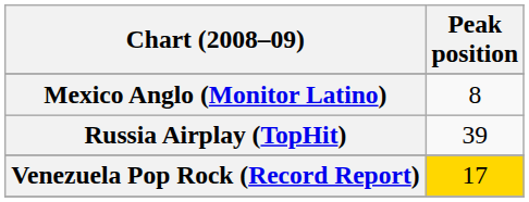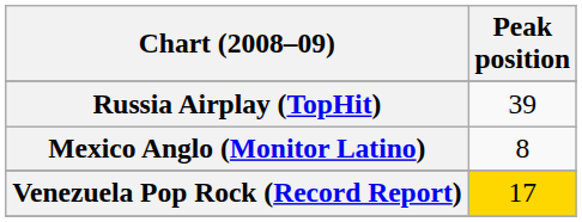 <table class="wikitable sortable plainrowheaders" style="text-align:center;">
 <tr>
 <th scope="col">Chart (2008–09)</th>
 <th scope="col">Peak<br>position</th>
 </tr>
 <tr>
 </tr>
 <tr>
 </tr>
 <tr>
 </tr>
 <tr>
 </tr>
 <tr>
+<th scope="row">Russia Airplay (<a href='#'>TopHit</a>)</th>
+<td>39</td>
+</tr>
+<tr>
 <th scope="row">Mexico Anglo (<a href='#'>Monitor Latino</a>)</th>
 <td>8</td>
-</tr>
-<tr>
-<th scope="row">Russia Airplay (<a href='#'>TopHit</a>)</th>
-<td>39</td>
 </tr>
 <tr>
 </tr>
 <tr>
 <th scope="row">Venezuela Pop Rock (<a href='#'>Record Report</a>)</th>
 <td style="background: gold;">17</td>
 </tr>
 <tr>
 </tr>
 </table>
